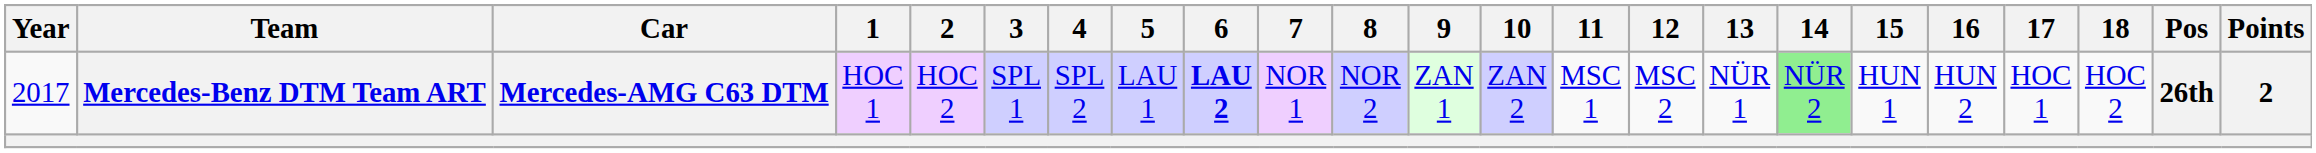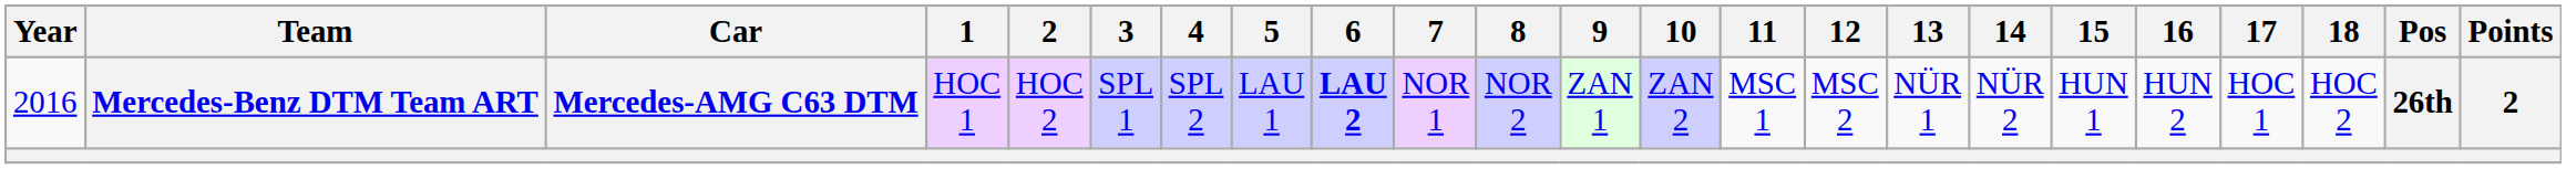 <table class="wikitable" style="text-align:center; font-size:85%">
 <tr>
 <th>Year</th>
 <th>Team</th>
 <th>Car</th>
 <th>1</th>
 <th>2</th>
 <th>3</th>
 <th>4</th>
 <th>5</th>
 <th>6</th>
 <th>7</th>
 <th>8</th>
 <th>9</th>
 <th>10</th>
 <th>11</th>
 <th>12</th>
 <th>13</th>
 <th>14</th>
 <th>15</th>
 <th>16</th>
 <th>17</th>
 <th>18</th>
 <th>Pos</th>
 <th>Points</th>
 </tr>
 <tr>
-<td id=2016D><a href='#'>2017</a></td>
+<td id=2016D><a href='#'>2016</a></td>
 <th nowrap><a href='#'>Mercedes-Benz DTM Team ART</a></th>
 <th nowrap><a href='#'>Mercedes-AMG C63 DTM</a></th>
 <td style="background:#EFCFFF;"><a href='#'>HOC<br>1</a><br></td>
 <td style="background:#EFCFFF;"><a href='#'>HOC<br>2</a><br></td>
 <td style="background:#CFCFFF;"><a href='#'>SPL<br>1</a><br></td>
 <td style="background:#CFCFFF;"><a href='#'>SPL<br>2</a><br></td>
 <td style="background:#CFCFFF;"><a href='#'>LAU<br>1</a><br></td>
 <td style="background:#CFCFFF;"><strong><a href='#'>LAU<br>2</a><br></strong></td>
 <td style="background:#EFCFFF;"><a href='#'>NOR<br>1</a><br></td>
 <td style="background:#CFCFFF;"><a href='#'>NOR<br>2</a><br></td>
 <td style="background:#DFFFDF;"><a href='#'>ZAN<br>1</a><br></td>
 <td style="background:#CFCFFF;"><a href='#'>ZAN<br>2</a><br></td>
 <td><a href='#'>MSC<br>1</a></td>
 <td><a href='#'>MSC<br>2</a></td>
 <td><a href='#'>NÜR<br>1</a></td>
-<td style="background: lightgreen;"><a href='#'>NÜR<br>2</a></td>
+<td><a href='#'>NÜR<br>2</a></td>
 <td><a href='#'>HUN<br>1</a></td>
 <td><a href='#'>HUN<br>2</a></td>
 <td><a href='#'>HOC<br>1</a></td>
 <td><a href='#'>HOC<br>2</a></td>
 <th>26th</th>
 <th>2</th>
 </tr>
 <tr>
 <th colspan="23"></th>
 </tr>
 </table>
